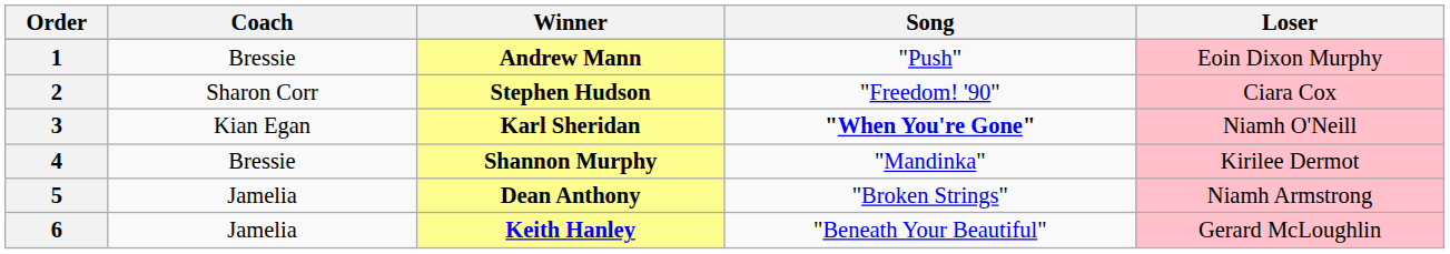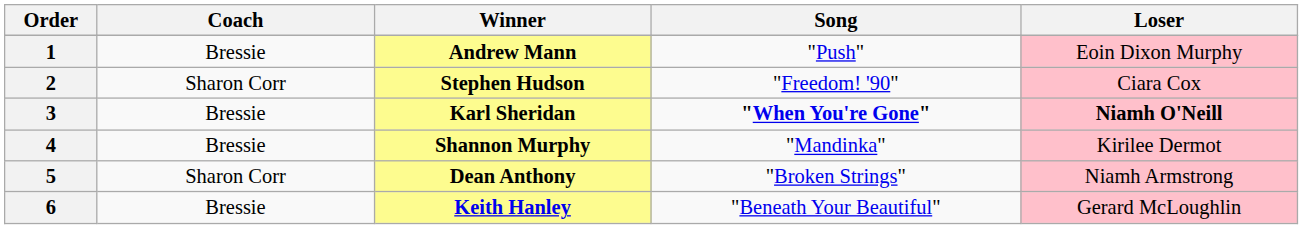 <table class="wikitable" style="text-align:center; line-height:17px; width:80%;">
 <tr>
 <th scope="col" width="05%">Order</th>
 <th scope="col" width="15%">Coach</th>
 <th width="15%">Winner</th>
 <th width="20%">Song</th>
 <th width="15%">Loser</th>
 </tr>
 <tr>
 </tr>
 <tr>
 <th scope="col">1</th>
 <td>Bressie</td>
 <td width="15%" style="background:#fdfc8f;"><strong>Andrew Mann</strong></td>
 <td>"<a href='#'>Push</a>"</td>
 <td width="15%" style="background:pink">Eoin Dixon Murphy</td>
 </tr>
 <tr>
 <th scope="col">2</th>
 <td>Sharon Corr</td>
 <td width="15%" style="background:#fdfc8f;"><strong>Stephen Hudson</strong></td>
 <td>"<a href='#'>Freedom! '90</a>"</td>
 <td width="15%" style="background:pink">Ciara Cox</td>
 </tr>
 <tr>
 <th scope="col">3</th>
-<td>Kian Egan</td>
+<td>Bressie</td>
 <td width="15%" style="background:#fdfc8f;"><strong>Karl Sheridan</strong></td>
 <td><strong>"<a href='#'>When You're Gone</a>"</strong></td>
-<td width="15%" style="background:pink">Niamh O'Neill</td>
+<td width="15%" style="background:pink"><strong>Niamh O'Neill</strong></td>
 </tr>
 <tr>
 <th scope="col">4</th>
 <td>Bressie</td>
 <td width="15%" style="background:#fdfc8f;"><strong>Shannon Murphy</strong></td>
 <td>"<a href='#'>Mandinka</a>"</td>
 <td width="15%" style="background:pink">Kirilee Dermot</td>
 </tr>
 <tr>
 <th scope="col">5</th>
-<td>Jamelia</td>
+<td>Sharon Corr</td>
 <td width="15%" style="background:#fdfc8f;"><strong>Dean Anthony</strong></td>
 <td>"<a href='#'>Broken Strings</a>"</td>
 <td width="15%" style="background:pink">Niamh Armstrong</td>
 </tr>
 <tr>
 <th scope="col">6</th>
-<td>Jamelia</td>
+<td>Bressie</td>
 <td width="15%" style="background:#fdfc8f;"><strong><a href='#'>Keith Hanley</a></strong></td>
 <td>"<a href='#'>Beneath Your Beautiful</a>"</td>
 <td width="15%" style="background:pink">Gerard McLoughlin</td>
 </tr>
 </table>
